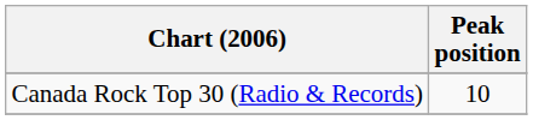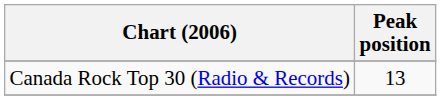 <table class="wikitable sortable">
 <tr>
 <th>Chart (2006)</th>
 <th>Peak<br>position</th>
 </tr>
 <tr>
 </tr>
 <tr>
 <td>Canada Rock Top 30 (<a href='#'>Radio & Records</a>)</td>
-<td align="center">10</td>
+<td align="center">13</td>
 </tr>
 <tr>
 </tr>
 <tr>
 </tr>
 </table>
